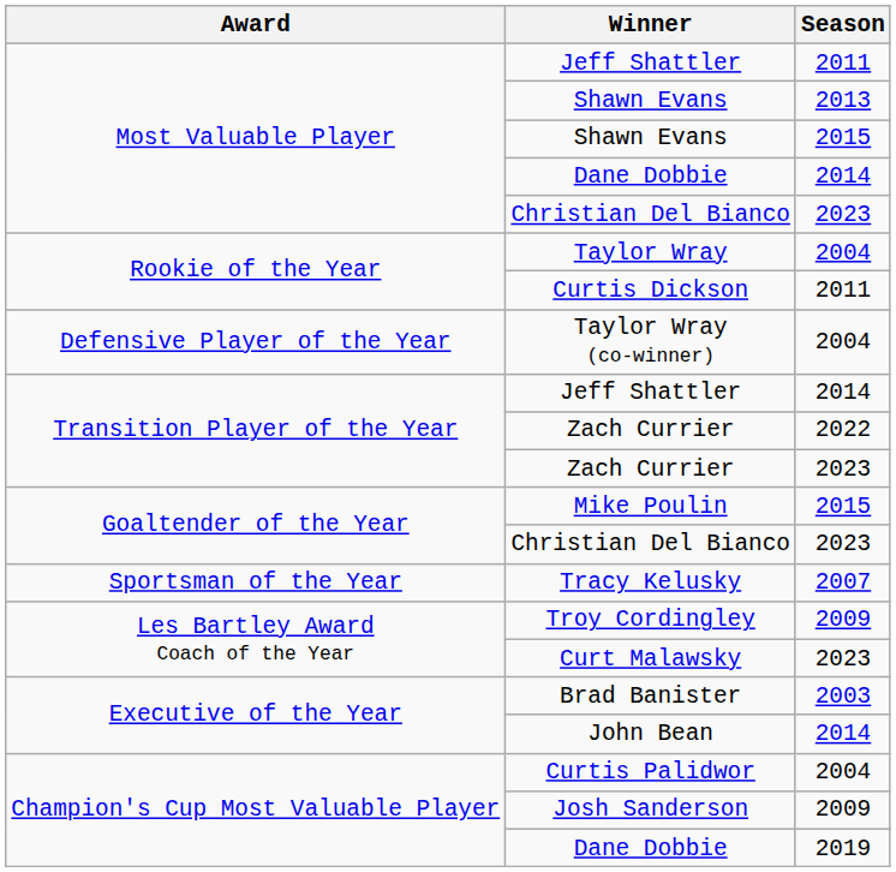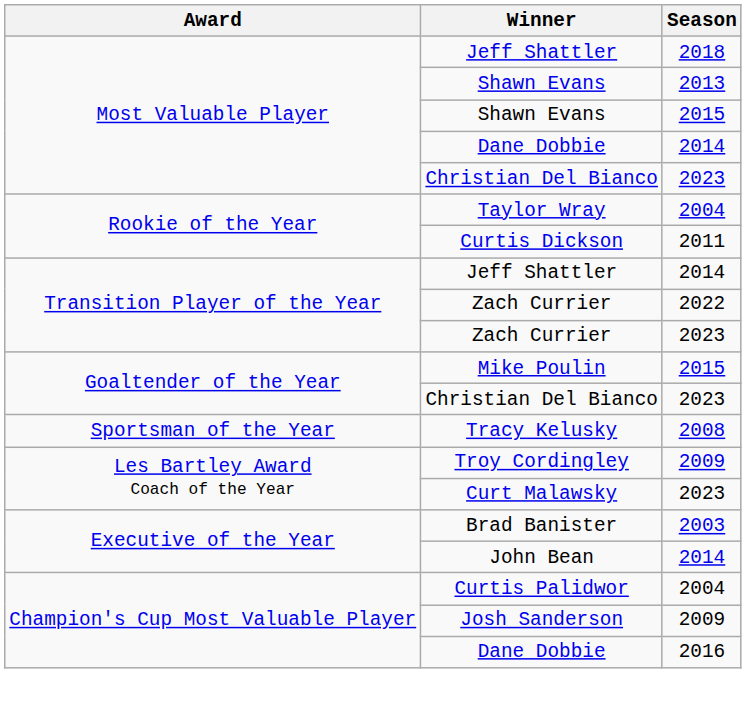 <table class="wikitable" style="text-align:center;">
 <tr>
 <th>Award</th>
 <th>Winner</th>
 <th>Season</th>
 </tr>
 <tr>
 <td rowspan="5"><a href='#'>Most Valuable Player</a></td>
 <td><a href='#'>Jeff Shattler</a></td>
-<td><a href='#'>2011</a></td>
+<td><a href='#'>2018</a></td>
 </tr>
 <tr>
 <td><a href='#'>Shawn Evans</a></td>
 <td><a href='#'>2013</a></td>
 </tr>
 <tr>
 <td>Shawn Evans</td>
 <td><a href='#'>2015</a></td>
 </tr>
 <tr>
 <td><a href='#'>Dane Dobbie</a></td>
 <td><a href='#'>2014</a></td>
 </tr>
 <tr>
 <td><a href='#'>Christian Del Bianco</a></td>
 <td><a href='#'>2023</a></td>
 </tr>
 <tr>
 <td rowspan="2"><a href='#'>Rookie of the Year</a></td>
 <td><a href='#'>Taylor Wray</a></td>
 <td><a href='#'>2004</a></td>
 </tr>
 <tr>
 <td><a href='#'>Curtis Dickson</a></td>
 <td>2011</td>
 </tr>
 <tr>
-<td><a href='#'>Defensive Player of the Year</a></td>
-<td>Taylor Wray<br><small>(co-winner)</small></td>
-<td>2004</td>
-</tr>
-<tr>
 <td rowspan="3"><a href='#'>Transition Player of the Year</a></td>
 <td>Jeff Shattler</td>
 <td>2014</td>
 </tr>
 <tr>
 <td>Zach Currier</td>
 <td>2022</td>
 </tr>
 <tr>
 <td>Zach Currier</td>
 <td>2023</td>
 </tr>
 <tr>
 <td rowspan="2"><a href='#'>Goaltender of the Year</a></td>
 <td><a href='#'>Mike Poulin</a></td>
 <td><a href='#'>2015</a></td>
 </tr>
 <tr>
 <td>Christian Del Bianco</td>
 <td>2023</td>
 </tr>
 <tr>
 <td><a href='#'>Sportsman of the Year</a></td>
 <td><a href='#'>Tracy Kelusky</a></td>
-<td><a href='#'>2007</a></td>
+<td><a href='#'>2008</a></td>
 </tr>
 <tr>
 <td rowspan="2"><a href='#'>Les Bartley Award</a><br><small>Coach of the Year</small></td>
 <td><a href='#'>Troy Cordingley</a></td>
 <td><a href='#'>2009</a></td>
 </tr>
 <tr>
 <td><a href='#'>Curt Malawsky</a></td>
 <td>2023</td>
 </tr>
 <tr>
 <td rowspan="2"><a href='#'>Executive of the Year</a></td>
 <td>Brad Banister</td>
 <td><a href='#'>2003</a></td>
 </tr>
 <tr>
 <td>John Bean</td>
 <td><a href='#'>2014</a></td>
 </tr>
 <tr>
 <td rowspan="3"><a href='#'>Champion's Cup Most Valuable Player</a></td>
 <td><a href='#'>Curtis Palidwor</a></td>
 <td>2004</td>
 </tr>
 <tr>
 <td><a href='#'>Josh Sanderson</a></td>
 <td>2009</td>
 </tr>
 <tr>
 <td><a href='#'>Dane Dobbie</a></td>
-<td>2019</td>
+<td>2016</td>
 </tr>
 </table>
